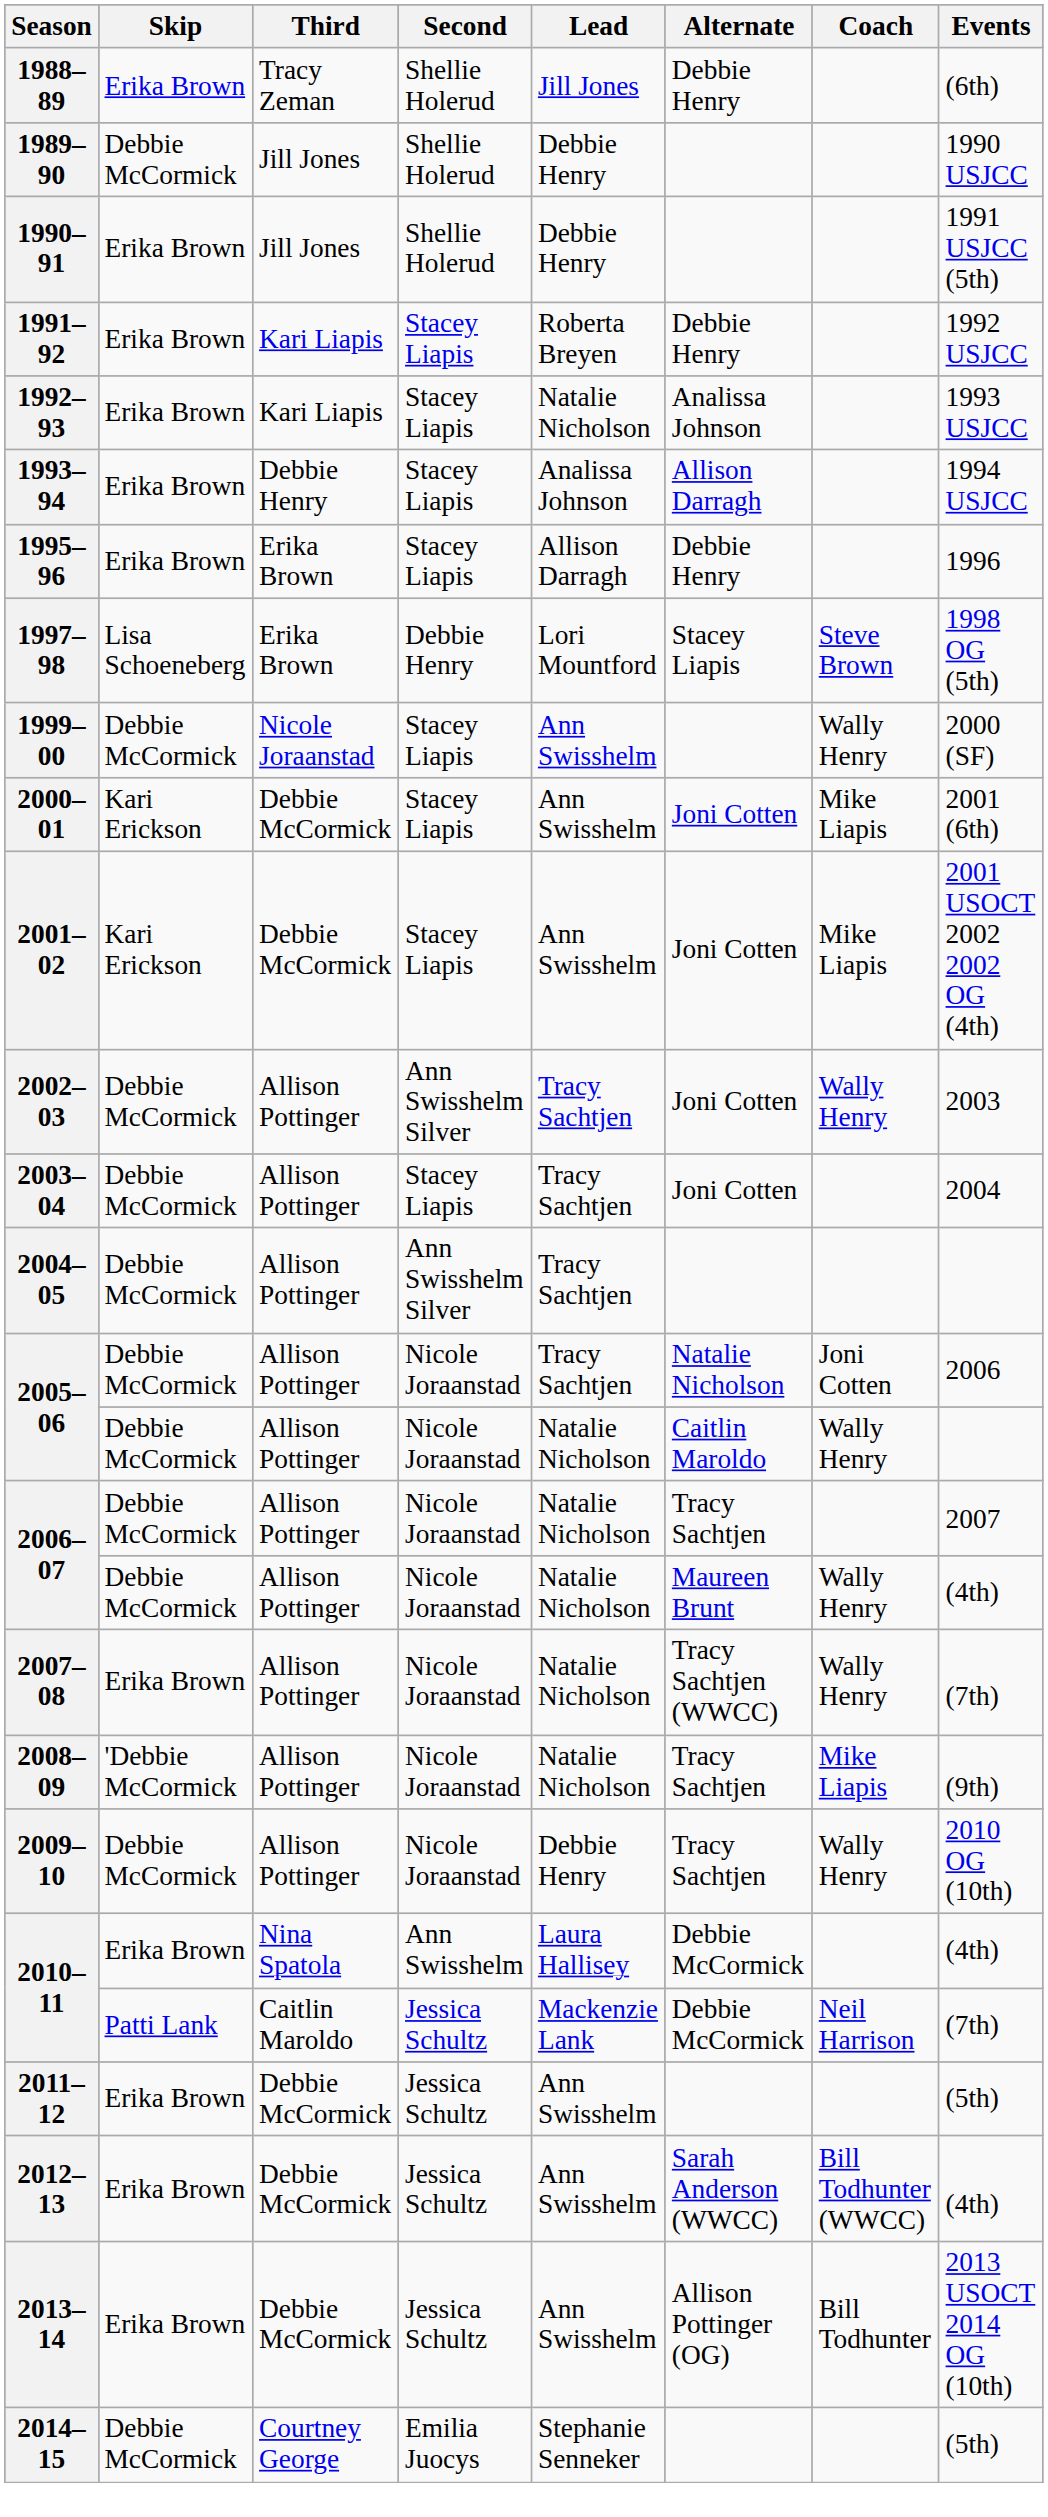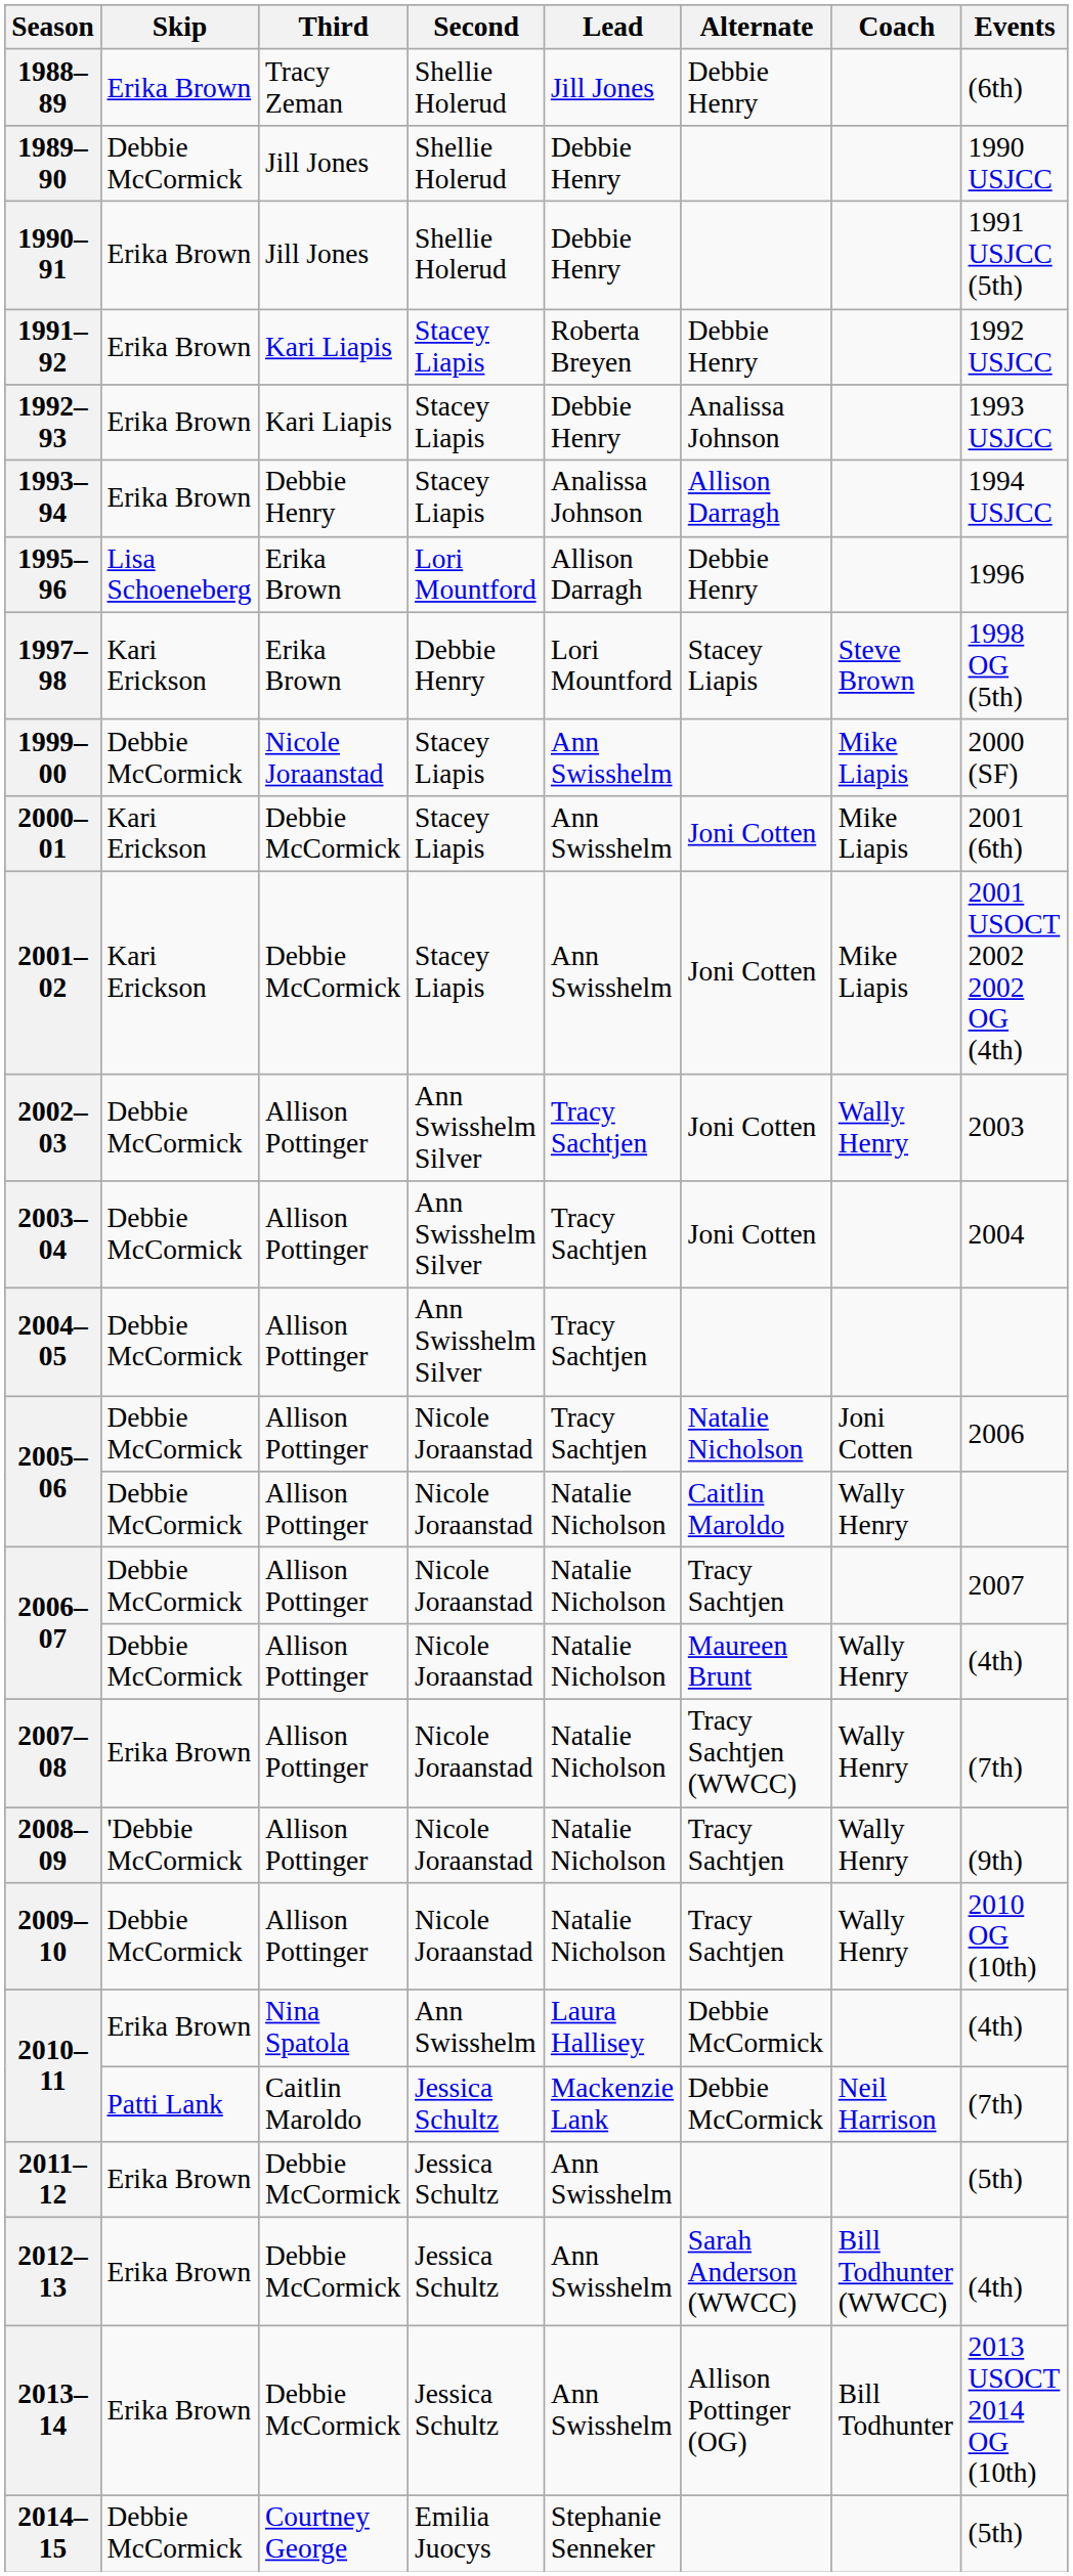 <table class="wikitable">
 <tr>
 <th scope="col">Season</th>
 <th scope="col">Skip</th>
 <th scope="col">Third</th>
 <th scope="col">Second</th>
 <th scope="col">Lead</th>
 <th scope="col">Alternate</th>
 <th scope="col">Coach</th>
 <th scope="col">Events</th>
 </tr>
 <tr>
 <th scope="row">1988–89</th>
 <td><a href='#'>Erika Brown</a></td>
 <td>Tracy Zeman</td>
 <td>Shellie Holerud</td>
 <td><a href='#'>Jill Jones</a></td>
 <td>Debbie Henry</td>
 <td></td>
 <td> (6th)</td>
 </tr>
 <tr>
 <th scope="row">1989–90</th>
 <td>Debbie McCormick</td>
 <td>Jill Jones</td>
 <td>Shellie Holerud</td>
 <td>Debbie Henry</td>
 <td></td>
 <td></td>
 <td>1990 <a href='#'>USJCC</a> </td>
 </tr>
 <tr>
 <th scope="row">1990–91</th>
 <td>Erika Brown</td>
 <td>Jill Jones</td>
 <td>Shellie Holerud</td>
 <td>Debbie Henry</td>
 <td></td>
 <td></td>
 <td>1991 <a href='#'>USJCC</a> <br> (5th)</td>
 </tr>
 <tr>
 <th scope="row">1991–92</th>
 <td>Erika Brown</td>
 <td><a href='#'>Kari Liapis</a></td>
 <td><a href='#'>Stacey Liapis</a></td>
 <td>Roberta Breyen</td>
 <td>Debbie Henry</td>
 <td></td>
 <td>1992 <a href='#'>USJCC</a> <br> </td>
 </tr>
 <tr>
 <th scope="row">1992–93</th>
 <td>Erika Brown</td>
 <td>Kari Liapis</td>
 <td>Stacey Liapis</td>
-<td>Natalie Nicholson</td>
+<td>Debbie Henry</td>
 <td>Analissa Johnson</td>
 <td></td>
 <td>1993 <a href='#'>USJCC</a> <br> </td>
 </tr>
 <tr>
 <th scope="row">1993–94</th>
 <td>Erika Brown</td>
 <td>Debbie Henry</td>
 <td>Stacey Liapis</td>
 <td>Analissa Johnson</td>
 <td><a href='#'>Allison Darragh</a></td>
 <td></td>
 <td>1994 <a href='#'>USJCC</a> <br> </td>
 </tr>
 <tr>
 <th scope="row">1995–96</th>
+<td><a href='#'>Lisa Schoeneberg</a></td>
 <td>Erika Brown</td>
-<td>Erika Brown</td>
-<td>Stacey Liapis</td>
+<td><a href='#'>Lori Mountford</a></td>
 <td>Allison Darragh</td>
 <td>Debbie Henry</td>
 <td></td>
 <td>1996  <br> </td>
 </tr>
 <tr>
 <th scope="row">1997–98</th>
-<td>Lisa Schoeneberg</td>
+<td>Kari Erickson</td>
 <td>Erika Brown</td>
 <td>Debbie Henry</td>
 <td>Lori Mountford</td>
 <td>Stacey Liapis</td>
 <td><a href='#'>Steve Brown</a></td>
 <td><a href='#'>1998 OG</a> (5th)</td>
 </tr>
 <tr>
 <th scope="row">1999–00</th>
 <td>Debbie McCormick</td>
 <td><a href='#'>Nicole Joraanstad</a></td>
 <td>Stacey Liapis</td>
 <td><a href='#'>Ann Swisshelm</a></td>
 <td></td>
-<td>Wally Henry</td>
+<td><a href='#'>Mike Liapis</a></td>
 <td>2000  (SF)</td>
 </tr>
 <tr>
 <th scope="row">2000–01</th>
 <td>Kari Erickson</td>
 <td>Debbie McCormick</td>
 <td>Stacey Liapis</td>
 <td>Ann Swisshelm</td>
 <td><a href='#'>Joni Cotten</a></td>
 <td>Mike Liapis</td>
 <td>2001  <br> (6th)</td>
 </tr>
 <tr>
 <th scope="row">2001–02</th>
 <td>Kari Erickson</td>
 <td>Debbie McCormick</td>
 <td>Stacey Liapis</td>
 <td>Ann Swisshelm</td>
 <td>Joni Cotten</td>
 <td>Mike Liapis</td>
 <td><a href='#'>2001 USOCT</a> <br>2002  <br><a href='#'>2002 OG</a> (4th)</td>
 </tr>
 <tr>
 <th scope="row">2002–03</th>
 <td>Debbie McCormick</td>
 <td>Allison Pottinger</td>
 <td>Ann Swisshelm Silver</td>
 <td><a href='#'>Tracy Sachtjen</a></td>
 <td>Joni Cotten</td>
 <td><a href='#'>Wally Henry</a></td>
 <td>2003  <br> </td>
 </tr>
 <tr>
 <th scope="row">2003–04</th>
 <td>Debbie McCormick</td>
 <td>Allison Pottinger</td>
-<td>Stacey Liapis</td>
+<td>Ann Swisshelm Silver</td>
 <td>Tracy Sachtjen</td>
 <td>Joni Cotten</td>
 <td></td>
 <td>2004  </td>
 </tr>
 <tr>
 <th scope="row">2004–05</th>
 <td>Debbie McCormick</td>
 <td>Allison Pottinger</td>
 <td>Ann Swisshelm Silver</td>
 <td>Tracy Sachtjen</td>
 <td></td>
 <td></td>
 <td> </td>
 </tr>
 <tr>
 <th scope="row" rowspan=2>2005–06</th>
 <td>Debbie McCormick</td>
 <td>Allison Pottinger</td>
 <td>Nicole Joraanstad</td>
 <td>Tracy Sachtjen</td>
 <td><a href='#'>Natalie Nicholson</a></td>
 <td>Joni Cotten</td>
 <td>2006  </td>
 </tr>
 <tr>
 <td>Debbie McCormick</td>
 <td>Allison Pottinger</td>
 <td>Nicole Joraanstad</td>
 <td>Natalie Nicholson</td>
 <td><a href='#'>Caitlin Maroldo</a></td>
 <td>Wally Henry</td>
 <td> </td>
 </tr>
 <tr>
 <th scope="row" rowspan=2>2006–07</th>
 <td>Debbie McCormick</td>
 <td>Allison Pottinger</td>
 <td>Nicole Joraanstad</td>
 <td>Natalie Nicholson</td>
 <td>Tracy Sachtjen</td>
 <td></td>
 <td>2007  </td>
 </tr>
 <tr>
 <td>Debbie McCormick</td>
 <td>Allison Pottinger</td>
 <td>Nicole Joraanstad</td>
 <td>Natalie Nicholson</td>
 <td><a href='#'>Maureen Brunt</a></td>
 <td>Wally Henry</td>
 <td> (4th)</td>
 </tr>
 <tr>
 <th scope="row">2007–08</th>
 <td>Erika Brown</td>
 <td>Allison Pottinger</td>
 <td>Nicole Joraanstad</td>
 <td>Natalie Nicholson</td>
 <td>Tracy Sachtjen (WWCC)</td>
 <td>Wally Henry</td>
 <td> <br> (7th)</td>
 </tr>
 <tr>
 <th scope="row">2008–09</th>
 <td>'Debbie McCormick</td>
 <td>Allison Pottinger</td>
 <td>Nicole Joraanstad</td>
 <td>Natalie Nicholson</td>
 <td>Tracy Sachtjen</td>
-<td><a href='#'>Mike Liapis</a></td>
+<td>Wally Henry</td>
 <td> <br> (9th)</td>
 </tr>
 <tr>
 <th scope="row">2009–10</th>
 <td>Debbie McCormick</td>
 <td>Allison Pottinger</td>
 <td>Nicole Joraanstad</td>
-<td>Debbie Henry</td>
+<td>Natalie Nicholson</td>
 <td>Tracy Sachtjen</td>
 <td>Wally Henry</td>
 <td><a href='#'>2010 OG</a> (10th)</td>
 </tr>
 <tr>
 <th scope="row" rowspan=2>2010–11</th>
 <td>Erika Brown</td>
 <td><a href='#'>Nina Spatola</a></td>
 <td>Ann Swisshelm</td>
 <td><a href='#'>Laura Hallisey</a></td>
 <td>Debbie McCormick</td>
 <td></td>
 <td> (4th)</td>
 </tr>
 <tr>
 <td><a href='#'>Patti Lank</a></td>
 <td>Caitlin Maroldo</td>
 <td><a href='#'>Jessica Schultz</a></td>
 <td><a href='#'>Mackenzie Lank</a></td>
 <td>Debbie McCormick</td>
 <td><a href='#'>Neil Harrison</a></td>
 <td> (7th)</td>
 </tr>
 <tr>
 <th scope="row">2011–12</th>
 <td>Erika Brown</td>
 <td>Debbie McCormick</td>
 <td>Jessica Schultz</td>
 <td>Ann Swisshelm</td>
 <td></td>
 <td></td>
 <td> (5th)</td>
 </tr>
 <tr>
 <th scope="row">2012–13</th>
 <td>Erika Brown</td>
 <td>Debbie McCormick</td>
 <td>Jessica Schultz</td>
 <td>Ann Swisshelm</td>
 <td><a href='#'>Sarah Anderson</a> (WWCC)</td>
 <td><a href='#'>Bill Todhunter</a> (WWCC)</td>
 <td> <br> (4th)</td>
 </tr>
 <tr>
 <th scope="row">2013–14</th>
 <td>Erika Brown</td>
 <td>Debbie McCormick</td>
 <td>Jessica Schultz</td>
 <td>Ann Swisshelm</td>
 <td>Allison Pottinger (OG)</td>
 <td>Bill Todhunter</td>
 <td><a href='#'>2013 USOCT</a> <br><a href='#'>2014 OG</a> (10th)</td>
 </tr>
 <tr>
 <th scope="row">2014–15</th>
 <td>Debbie McCormick</td>
 <td><a href='#'>Courtney George</a></td>
 <td>Emilia Juocys</td>
 <td>Stephanie Senneker</td>
 <td></td>
 <td></td>
 <td> (5th)</td>
 </tr>
 </table>
